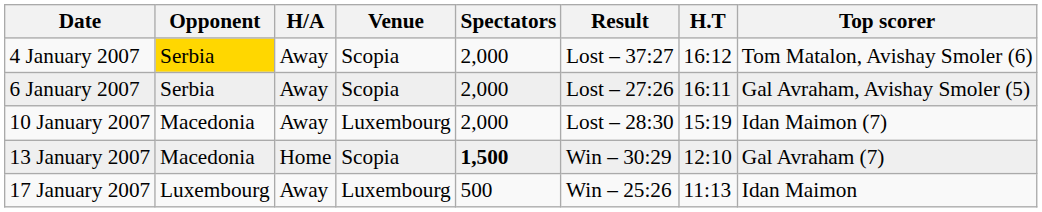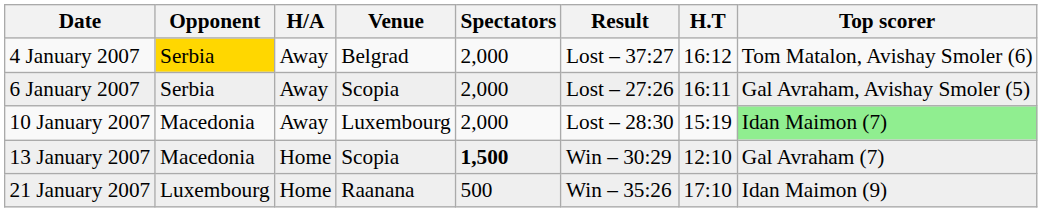 <table class="wikitable">
 <tr>
 <th>Date</th>
 <th>Opponent</th>
 <th>H/A</th>
 <th>Venue</th>
 <th>Spectators</th>
 <th>Result</th>
 <th>H.T</th>
 <th>Top scorer</th>
 </tr>
 <tr>
 <td>4 January 2007</td>
 <td style="background: gold;">Serbia</td>
 <td>Away</td>
-<td>Scopia</td>
+<td>Belgrad</td>
 <td>2,000</td>
 <td>Lost – 37:27</td>
 <td>16:12</td>
 <td>Tom Matalon, Avishay Smoler (6)</td>
 </tr>
 <tr style="background-color: #EFEFEF;">
 <td>6 January 2007</td>
 <td>Serbia</td>
 <td>Away</td>
 <td>Scopia</td>
 <td>2,000</td>
 <td>Lost – 27:26</td>
 <td>16:11</td>
 <td>Gal Avraham, Avishay Smoler (5)</td>
 </tr>
 <tr>
 <td>10 January 2007</td>
 <td>Macedonia</td>
 <td>Away</td>
 <td>Luxembourg</td>
 <td>2,000</td>
 <td>Lost – 28:30</td>
 <td>15:19</td>
-<td>Idan Maimon (7)</td>
+<td style="background: lightgreen;">Idan Maimon (7)</td>
 </tr>
 <tr style="background-color: #EFEFEF;">
 <td>13 January 2007</td>
 <td>Macedonia</td>
 <td>Home</td>
 <td>Scopia</td>
 <td><strong>1,500</strong></td>
 <td>Win – 30:29</td>
 <td>12:10</td>
 <td>Gal Avraham (7)</td>
 </tr>
-<tr>
-<td>17 January 2007</td>
+<tr style="background-color: #EFEFEF;">
+<td>21 January 2007</td>
 <td>Luxembourg</td>
-<td>Away</td>
-<td>Luxembourg</td>
+<td>Home</td>
+<td>Raanana</td>
 <td>500</td>
-<td>Win – 25:26</td>
-<td>11:13</td>
-<td>Idan Maimon</td>
+<td>Win – 35:26</td>
+<td>17:10</td>
+<td>Idan Maimon (9)</td>
 </tr>
 </table>
